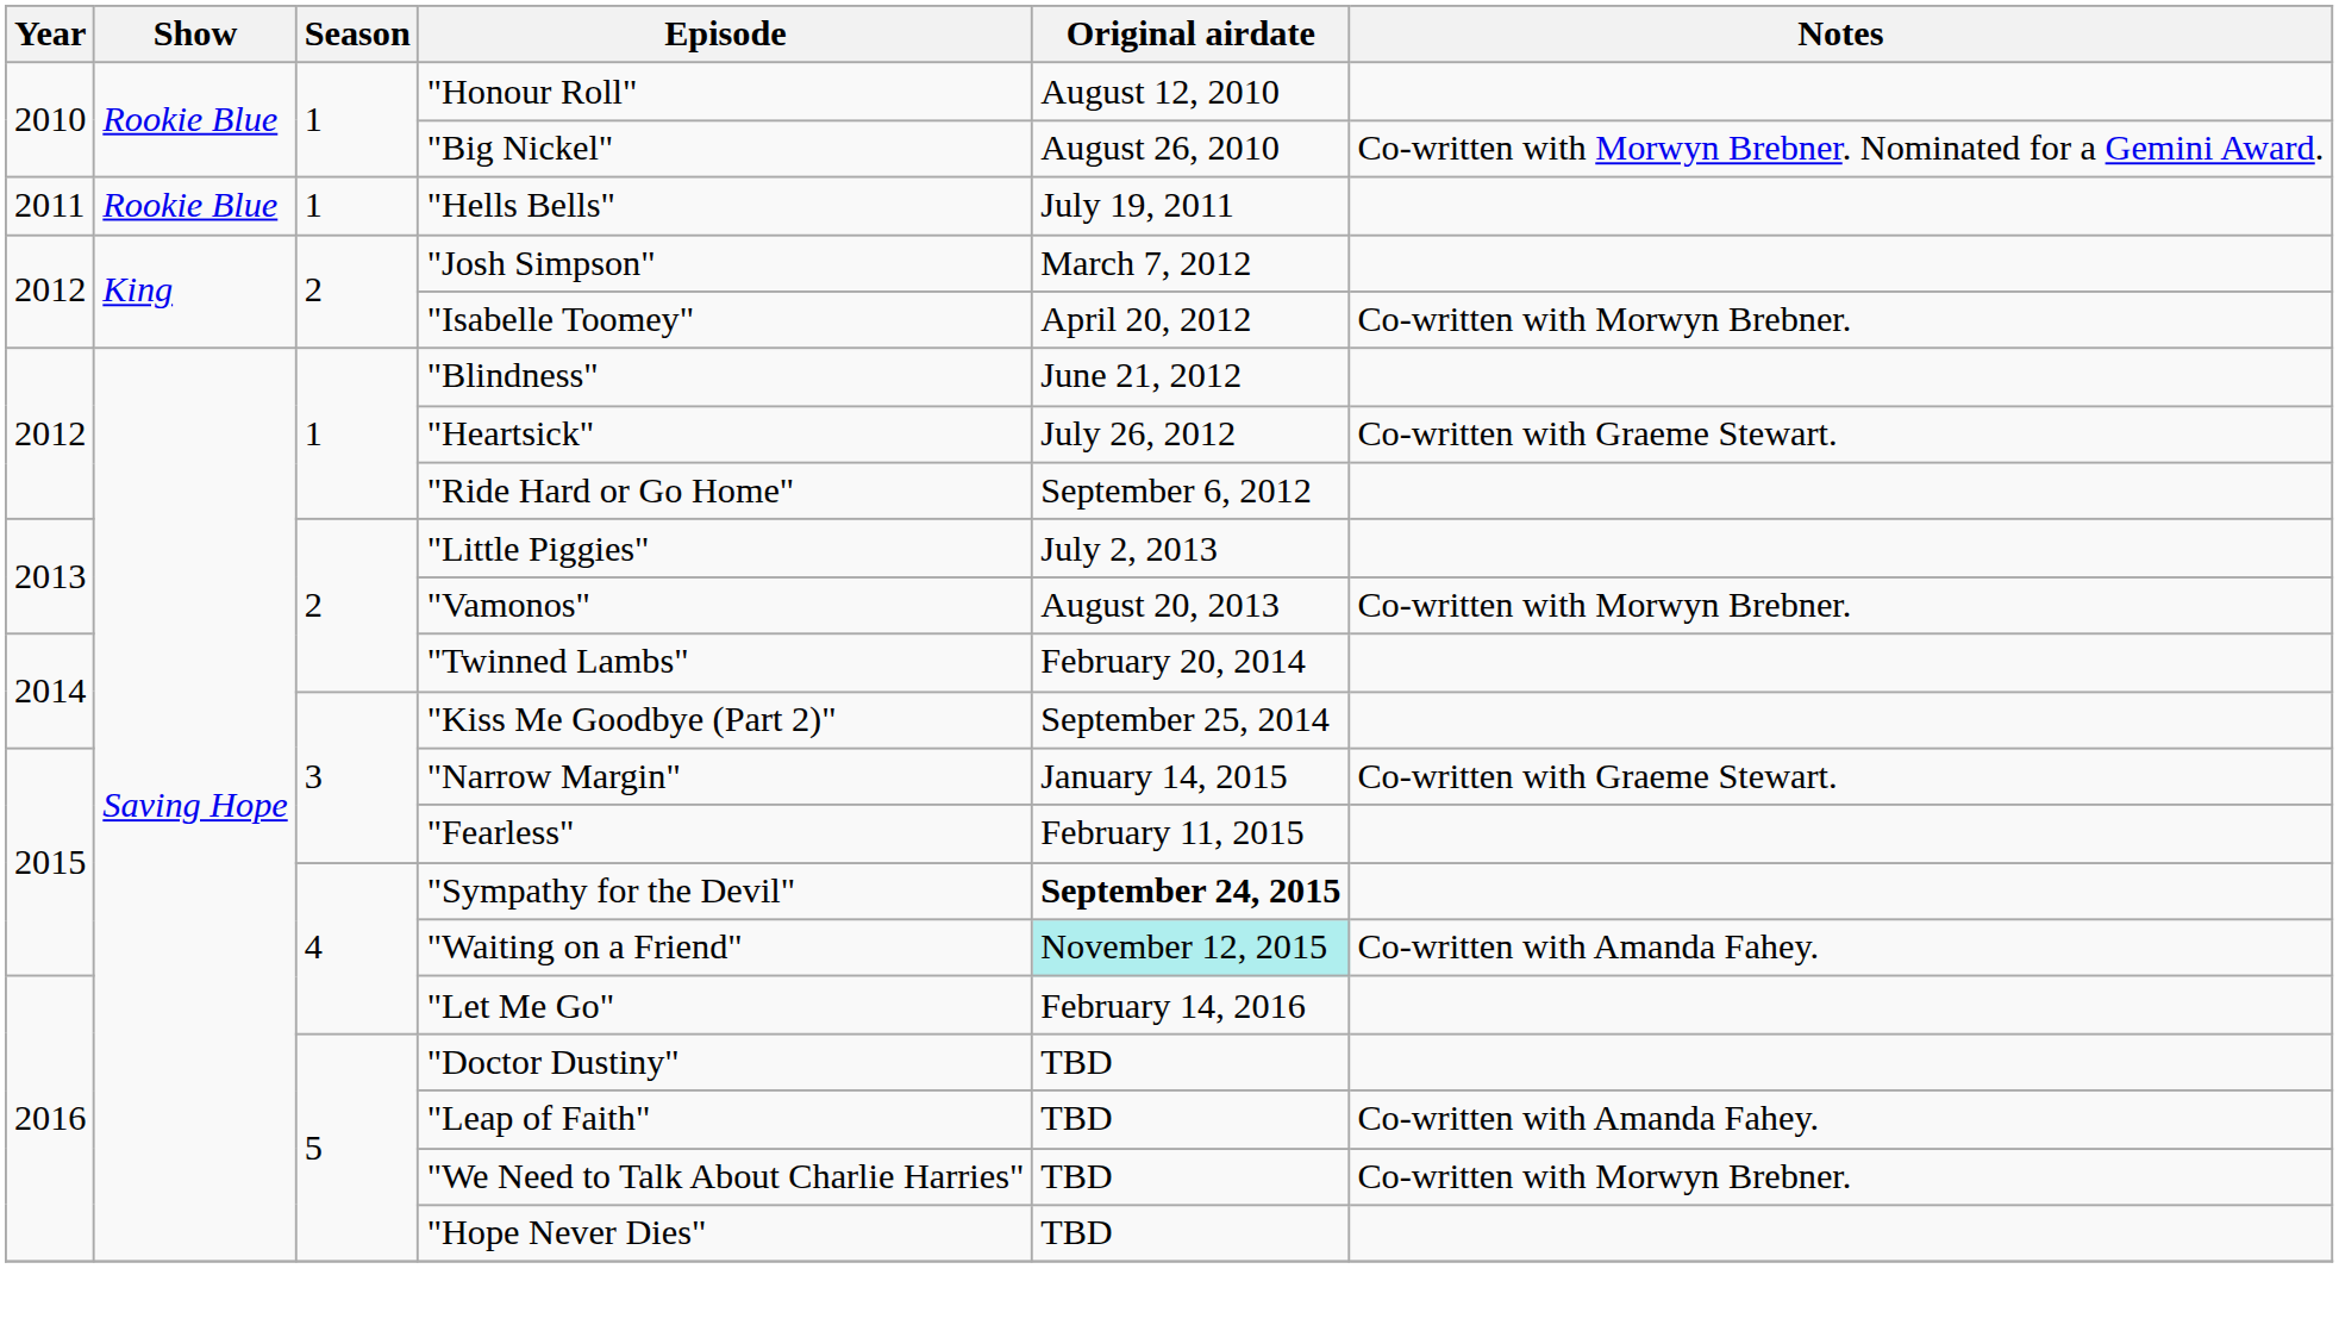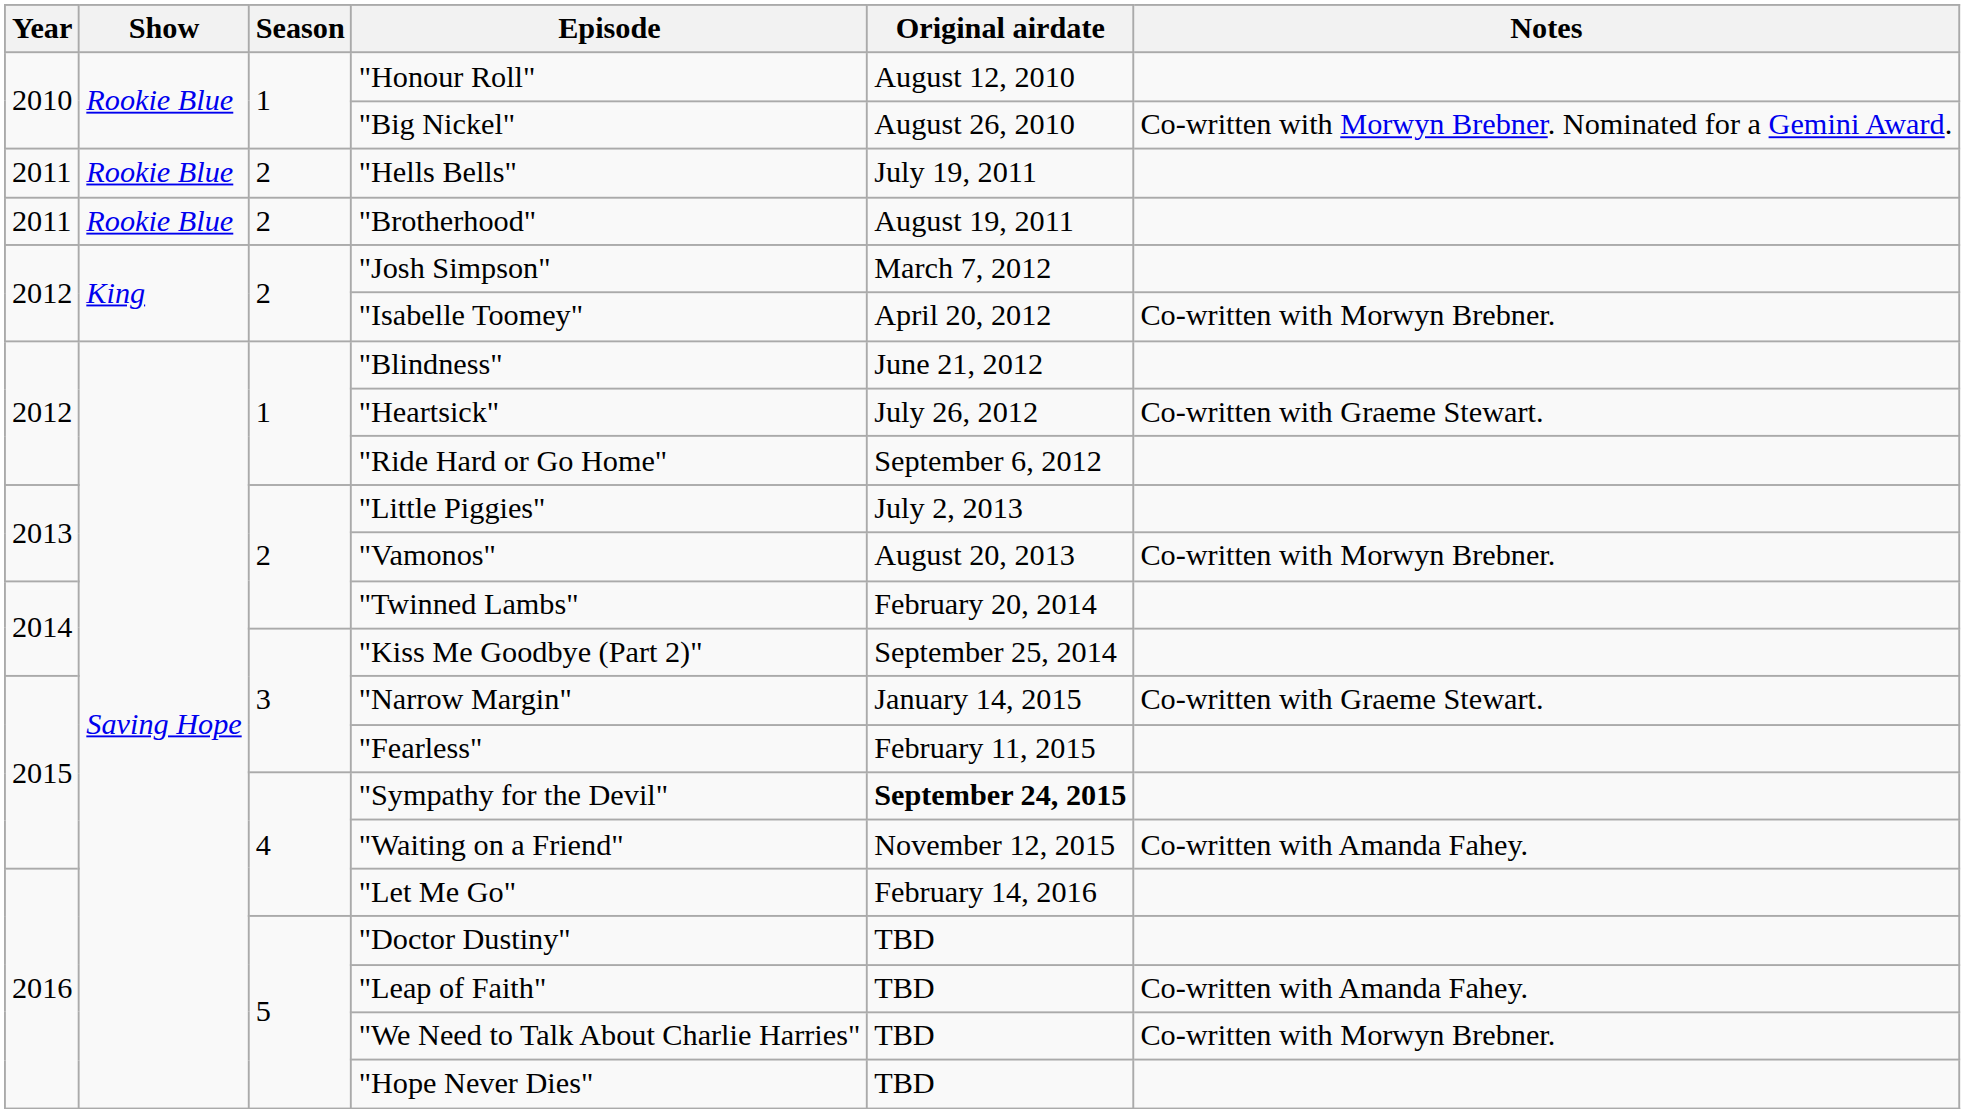 <table class="wikitable sortable">
 <tr>
 <th>Year</th>
 <th>Show</th>
 <th>Season</th>
 <th>Episode</th>
 <th>Original airdate</th>
 <th>Notes</th>
 </tr>
 <tr>
 <td rowspan="2">2010</td>
 <td rowspan="2"><em><a href='#'>Rookie Blue</a></em></td>
 <td rowspan="2">1</td>
 <td>"Honour Roll"</td>
 <td>August 12, 2010</td>
 <td></td>
 </tr>
 <tr>
 <td>"Big Nickel"</td>
 <td>August 26, 2010</td>
 <td>Co-written with <a href='#'>Morwyn Brebner</a>. Nominated for a <a href='#'>Gemini Award</a>.</td>
 </tr>
 <tr>
 <td>2011</td>
 <td><em><a href='#'>Rookie Blue</a></em></td>
-<td>1</td>
+<td>2</td>
 <td>"Hells Bells"</td>
 <td>July 19, 2011</td>
+<td></td>
+</tr>
+<tr>
+<td>2011</td>
+<td><em><a href='#'>Rookie Blue</a></em></td>
+<td>2</td>
+<td>"Brotherhood"</td>
+<td>August 19, 2011</td>
 <td></td>
 </tr>
 <tr>
 <td rowspan="2">2012</td>
 <td rowspan="2"><em><a href='#'>King</a></em></td>
 <td rowspan="2">2</td>
 <td>"Josh Simpson"</td>
 <td>March 7, 2012</td>
 <td></td>
 </tr>
 <tr>
 <td>"Isabelle Toomey"</td>
 <td>April 20, 2012</td>
 <td>Co-written with Morwyn Brebner.</td>
 </tr>
 <tr>
 <td rowspan="3">2012</td>
 <td rowspan="16"><em><a href='#'>Saving Hope</a></em></td>
 <td rowspan="3">1</td>
 <td>"Blindness"</td>
 <td>June 21, 2012</td>
 <td></td>
 </tr>
 <tr>
 <td>"Heartsick"</td>
 <td>July 26, 2012</td>
 <td>Co-written with Graeme Stewart.</td>
 </tr>
 <tr>
 <td>"Ride Hard or Go Home"</td>
 <td>September 6, 2012</td>
 <td></td>
 </tr>
 <tr>
 <td rowspan="2">2013</td>
 <td rowspan="3">2</td>
 <td>"Little Piggies"</td>
 <td>July 2, 2013</td>
 <td></td>
 </tr>
 <tr>
 <td>"Vamonos"</td>
 <td>August 20, 2013</td>
 <td>Co-written with Morwyn Brebner.</td>
 </tr>
 <tr>
 <td rowspan="2">2014</td>
 <td>"Twinned Lambs"</td>
 <td>February 20, 2014</td>
 <td></td>
 </tr>
 <tr>
 <td rowspan="3">3</td>
 <td>"Kiss Me Goodbye (Part 2)"</td>
 <td>September 25, 2014</td>
 <td></td>
 </tr>
 <tr>
 <td rowspan="4">2015</td>
 <td>"Narrow Margin"</td>
 <td>January 14, 2015</td>
 <td>Co-written with Graeme Stewart.</td>
 </tr>
 <tr>
 <td>"Fearless"</td>
 <td>February 11, 2015</td>
 <td></td>
 </tr>
 <tr>
 <td rowspan="3">4</td>
 <td>"Sympathy for the Devil"</td>
 <td><strong>September 24, 2015</strong></td>
 <td></td>
 </tr>
 <tr>
 <td>"Waiting on a Friend"</td>
-<td style="background: paleturquoise;">November 12, 2015</td>
+<td>November 12, 2015</td>
 <td>Co-written with Amanda Fahey.</td>
 </tr>
 <tr>
 <td rowspan="5">2016</td>
 <td>"Let Me Go"</td>
 <td>February 14, 2016</td>
 <td></td>
 </tr>
 <tr>
 <td rowspan="4">5</td>
 <td>"Doctor Dustiny"</td>
 <td>TBD</td>
 <td></td>
 </tr>
 <tr>
 <td>"Leap of Faith"</td>
 <td>TBD</td>
 <td>Co-written with Amanda Fahey.</td>
 </tr>
 <tr>
 <td>"We Need to Talk About Charlie Harries"</td>
 <td>TBD</td>
 <td>Co-written with Morwyn Brebner.</td>
 </tr>
 <tr>
 <td>"Hope Never Dies"</td>
 <td>TBD</td>
 <td></td>
 </tr>
 <tr>
 </tr>
 </table>
